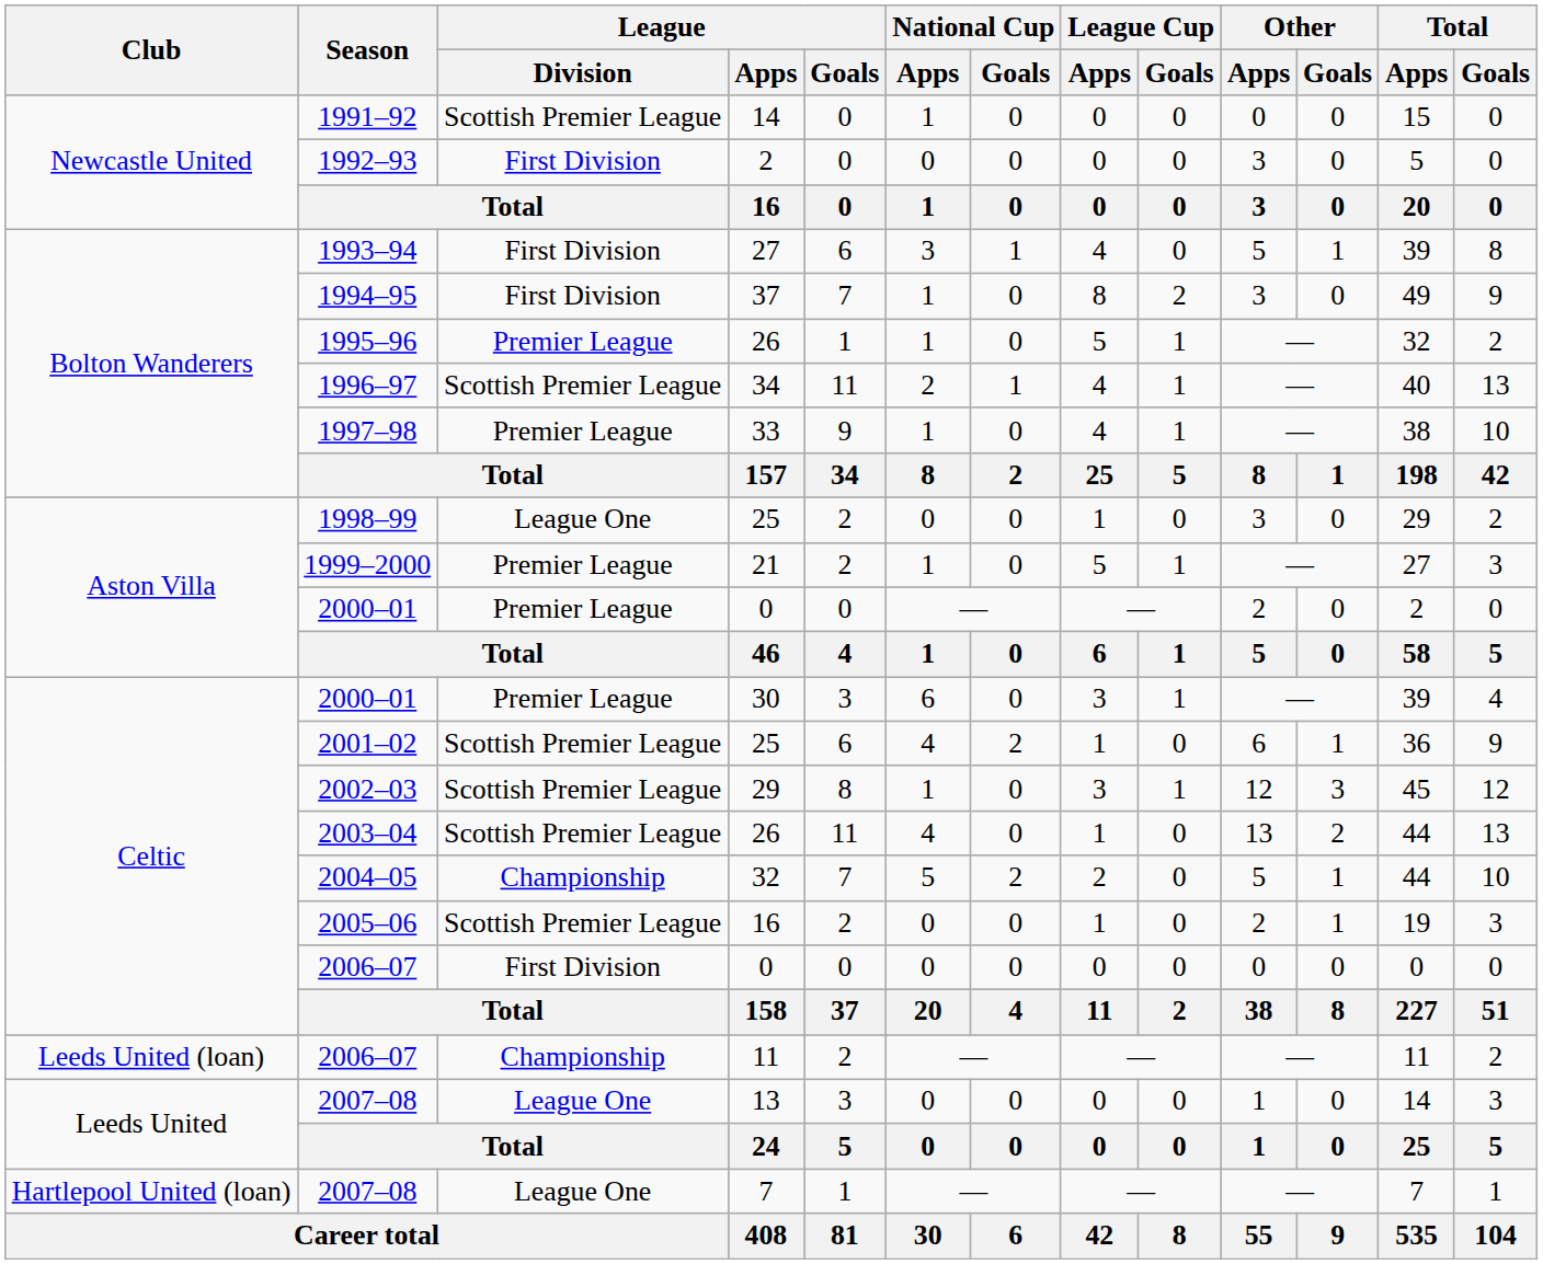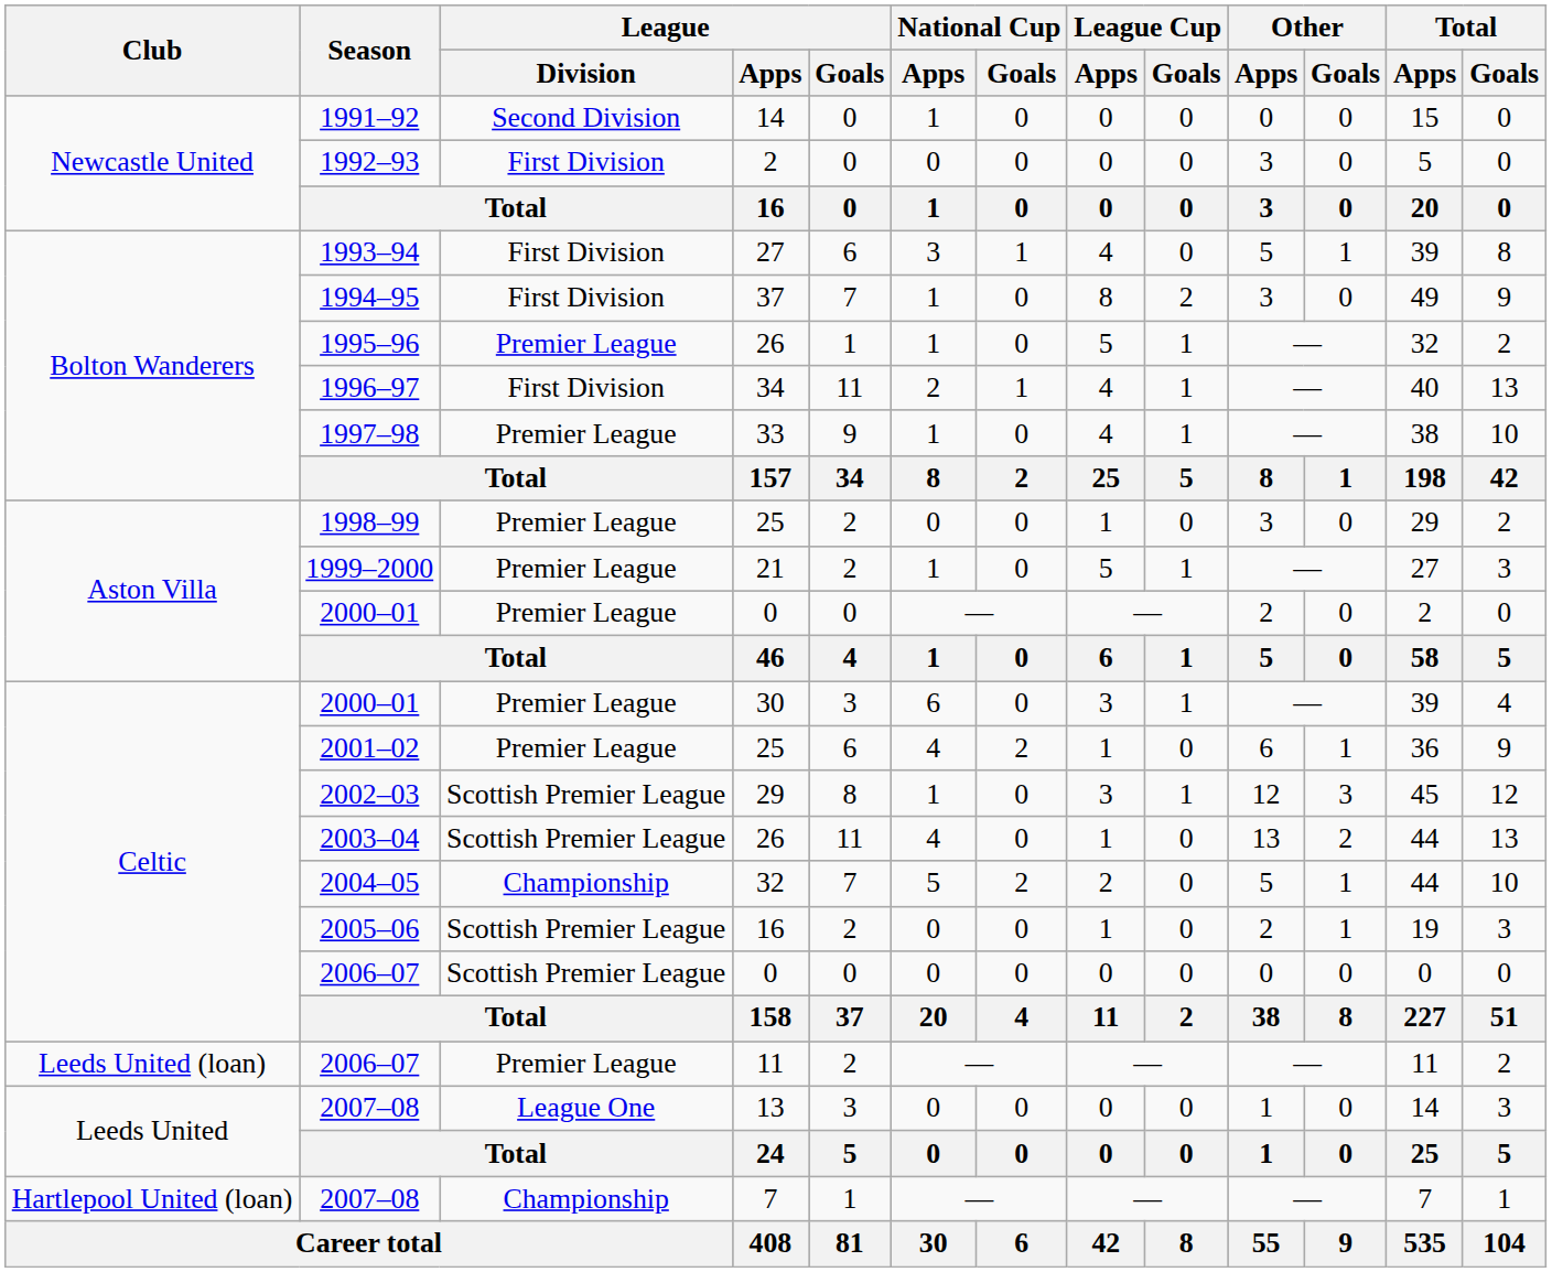 <table class=wikitable style="text-align: center;">
 <tr>
 <th rowspan=2>Club</th>
 <th rowspan=2>Season</th>
 <th colspan=3>League</th>
 <th colspan=2>National Cup</th>
 <th colspan=2>League Cup</th>
 <th colspan=2>Other</th>
 <th colspan=2>Total</th>
 </tr>
 <tr>
 <th>Division</th>
 <th>Apps</th>
 <th>Goals</th>
 <th>Apps</th>
 <th>Goals</th>
 <th>Apps</th>
 <th>Goals</th>
 <th>Apps</th>
 <th>Goals</th>
 <th>Apps</th>
 <th>Goals</th>
 </tr>
 <tr>
 <td rowspan=3><a href='#'>Newcastle United</a></td>
 <td><a href='#'>1991–92</a></td>
-<td>Scottish Premier League</td>
+<td><a href='#'>Second Division</a></td>
 <td>14</td>
 <td>0</td>
 <td>1</td>
 <td>0</td>
 <td>0</td>
 <td>0</td>
 <td>0</td>
 <td>0</td>
 <td>15</td>
 <td>0</td>
 </tr>
 <tr>
 <td><a href='#'>1992–93</a></td>
 <td><a href='#'>First Division</a></td>
 <td>2</td>
 <td>0</td>
 <td>0</td>
 <td>0</td>
 <td>0</td>
 <td>0</td>
 <td>3</td>
 <td>0</td>
 <td>5</td>
 <td>0</td>
 </tr>
 <tr>
 <th colspan=2>Total</th>
 <th>16</th>
 <th>0</th>
 <th>1</th>
 <th>0</th>
 <th>0</th>
 <th>0</th>
 <th>3</th>
 <th>0</th>
 <th>20</th>
 <th>0</th>
 </tr>
 <tr>
 <td rowspan=6><a href='#'>Bolton Wanderers</a></td>
 <td><a href='#'>1993–94</a></td>
 <td>First Division</td>
 <td>27</td>
 <td>6</td>
 <td>3</td>
 <td>1</td>
 <td>4</td>
 <td>0</td>
 <td>5</td>
 <td>1</td>
 <td>39</td>
 <td>8</td>
 </tr>
 <tr>
 <td><a href='#'>1994–95</a></td>
 <td>First Division</td>
 <td>37</td>
 <td>7</td>
 <td>1</td>
 <td>0</td>
 <td>8</td>
 <td>2</td>
 <td>3</td>
 <td>0</td>
 <td>49</td>
 <td>9</td>
 </tr>
 <tr>
 <td><a href='#'>1995–96</a></td>
 <td><a href='#'>Premier League</a></td>
 <td>26</td>
 <td>1</td>
 <td>1</td>
 <td>0</td>
 <td>5</td>
 <td>1</td>
 <td colspan=2>—</td>
 <td>32</td>
 <td>2</td>
 </tr>
 <tr>
 <td><a href='#'>1996–97</a></td>
-<td>Scottish Premier League</td>
+<td>First Division</td>
 <td>34</td>
 <td>11</td>
 <td>2</td>
 <td>1</td>
 <td>4</td>
 <td>1</td>
 <td colspan=2>—</td>
 <td>40</td>
 <td>13</td>
 </tr>
 <tr>
 <td><a href='#'>1997–98</a></td>
 <td>Premier League</td>
 <td>33</td>
 <td>9</td>
 <td>1</td>
 <td>0</td>
 <td>4</td>
 <td>1</td>
 <td colspan=2>—</td>
 <td>38</td>
 <td>10</td>
 </tr>
 <tr>
 <th colspan=2>Total</th>
 <th>157</th>
 <th>34</th>
 <th>8</th>
 <th>2</th>
 <th>25</th>
 <th>5</th>
 <th>8</th>
 <th>1</th>
 <th>198</th>
 <th>42</th>
 </tr>
 <tr>
 <td rowspan=4><a href='#'>Aston Villa</a></td>
 <td><a href='#'>1998–99</a></td>
-<td>League One</td>
+<td>Premier League</td>
 <td>25</td>
 <td>2</td>
 <td>0</td>
 <td>0</td>
 <td>1</td>
 <td>0</td>
 <td>3</td>
 <td>0</td>
 <td>29</td>
 <td>2</td>
 </tr>
 <tr>
 <td><a href='#'>1999–2000</a></td>
 <td>Premier League</td>
 <td>21</td>
 <td>2</td>
 <td>1</td>
 <td>0</td>
 <td>5</td>
 <td>1</td>
 <td colspan=2>—</td>
 <td>27</td>
 <td>3</td>
 </tr>
 <tr>
 <td><a href='#'>2000–01</a></td>
 <td>Premier League</td>
 <td>0</td>
 <td>0</td>
 <td colspan=2>—</td>
 <td colspan=2>—</td>
 <td>2</td>
 <td>0</td>
 <td>2</td>
 <td>0</td>
 </tr>
 <tr>
 <th colspan=2>Total</th>
 <th>46</th>
 <th>4</th>
 <th>1</th>
 <th>0</th>
 <th>6</th>
 <th>1</th>
 <th>5</th>
 <th>0</th>
 <th>58</th>
 <th>5</th>
 </tr>
 <tr>
 <td rowspan=8><a href='#'>Celtic</a></td>
 <td><a href='#'>2000–01</a></td>
 <td>Premier League</td>
 <td>30</td>
 <td>3</td>
 <td>6</td>
 <td>0</td>
 <td>3</td>
 <td>1</td>
 <td colspan=2>—</td>
 <td>39</td>
 <td>4</td>
 </tr>
 <tr>
 <td><a href='#'>2001–02</a></td>
-<td>Scottish Premier League</td>
+<td>Premier League</td>
 <td>25</td>
 <td>6</td>
 <td>4</td>
 <td>2</td>
 <td>1</td>
 <td>0</td>
 <td>6</td>
 <td>1</td>
 <td>36</td>
 <td>9</td>
 </tr>
 <tr>
 <td><a href='#'>2002–03</a></td>
 <td>Scottish Premier League</td>
 <td>29</td>
 <td>8</td>
 <td>1</td>
 <td>0</td>
 <td>3</td>
 <td>1</td>
 <td>12</td>
 <td>3</td>
 <td>45</td>
 <td>12</td>
 </tr>
 <tr>
 <td><a href='#'>2003–04</a></td>
 <td>Scottish Premier League</td>
 <td>26</td>
 <td>11</td>
 <td>4</td>
 <td>0</td>
 <td>1</td>
 <td>0</td>
 <td>13</td>
 <td>2</td>
 <td>44</td>
 <td>13</td>
 </tr>
 <tr>
 <td><a href='#'>2004–05</a></td>
 <td><a href='#'>Championship</a></td>
 <td>32</td>
 <td>7</td>
 <td>5</td>
 <td>2</td>
 <td>2</td>
 <td>0</td>
 <td>5</td>
 <td>1</td>
 <td>44</td>
 <td>10</td>
 </tr>
 <tr>
 <td><a href='#'>2005–06</a></td>
 <td>Scottish Premier League</td>
 <td>16</td>
 <td>2</td>
 <td>0</td>
 <td>0</td>
 <td>1</td>
 <td>0</td>
 <td>2</td>
 <td>1</td>
 <td>19</td>
 <td>3</td>
 </tr>
 <tr>
 <td><a href='#'>2006–07</a></td>
-<td>First Division</td>
+<td>Scottish Premier League</td>
 <td>0</td>
 <td>0</td>
 <td>0</td>
 <td>0</td>
 <td>0</td>
 <td>0</td>
 <td>0</td>
 <td>0</td>
 <td>0</td>
 <td>0</td>
 </tr>
 <tr>
 <th colspan=2>Total</th>
 <th>158</th>
 <th>37</th>
 <th>20</th>
 <th>4</th>
 <th>11</th>
 <th>2</th>
 <th>38</th>
 <th>8</th>
 <th>227</th>
 <th>51</th>
 </tr>
 <tr>
 <td><a href='#'>Leeds United</a> (loan)</td>
 <td><a href='#'>2006–07</a></td>
-<td><a href='#'>Championship</a></td>
+<td>Premier League</td>
 <td>11</td>
 <td>2</td>
 <td colspan=2>—</td>
 <td colspan=2>—</td>
 <td colspan=2>—</td>
 <td>11</td>
 <td>2</td>
 </tr>
 <tr>
 <td rowspan=2>Leeds United</td>
 <td><a href='#'>2007–08</a></td>
 <td><a href='#'>League One</a></td>
 <td>13</td>
 <td>3</td>
 <td>0</td>
 <td>0</td>
 <td>0</td>
 <td>0</td>
 <td>1</td>
 <td>0</td>
 <td>14</td>
 <td>3</td>
 </tr>
 <tr>
 <th colspan=2>Total</th>
 <th>24</th>
 <th>5</th>
 <th>0</th>
 <th>0</th>
 <th>0</th>
 <th>0</th>
 <th>1</th>
 <th>0</th>
 <th>25</th>
 <th>5</th>
 </tr>
 <tr>
 <td><a href='#'>Hartlepool United</a> (loan)</td>
 <td><a href='#'>2007–08</a></td>
-<td>League One</td>
+<td><a href='#'>Championship</a></td>
 <td>7</td>
 <td>1</td>
 <td colspan=2>—</td>
 <td colspan=2>—</td>
 <td colspan=2>—</td>
 <td>7</td>
 <td>1</td>
 </tr>
 <tr>
 <th colspan=3>Career total</th>
 <th>408</th>
 <th>81</th>
 <th>30</th>
 <th>6</th>
 <th>42</th>
 <th>8</th>
 <th>55</th>
 <th>9</th>
 <th>535</th>
 <th>104</th>
 </tr>
 </table>
